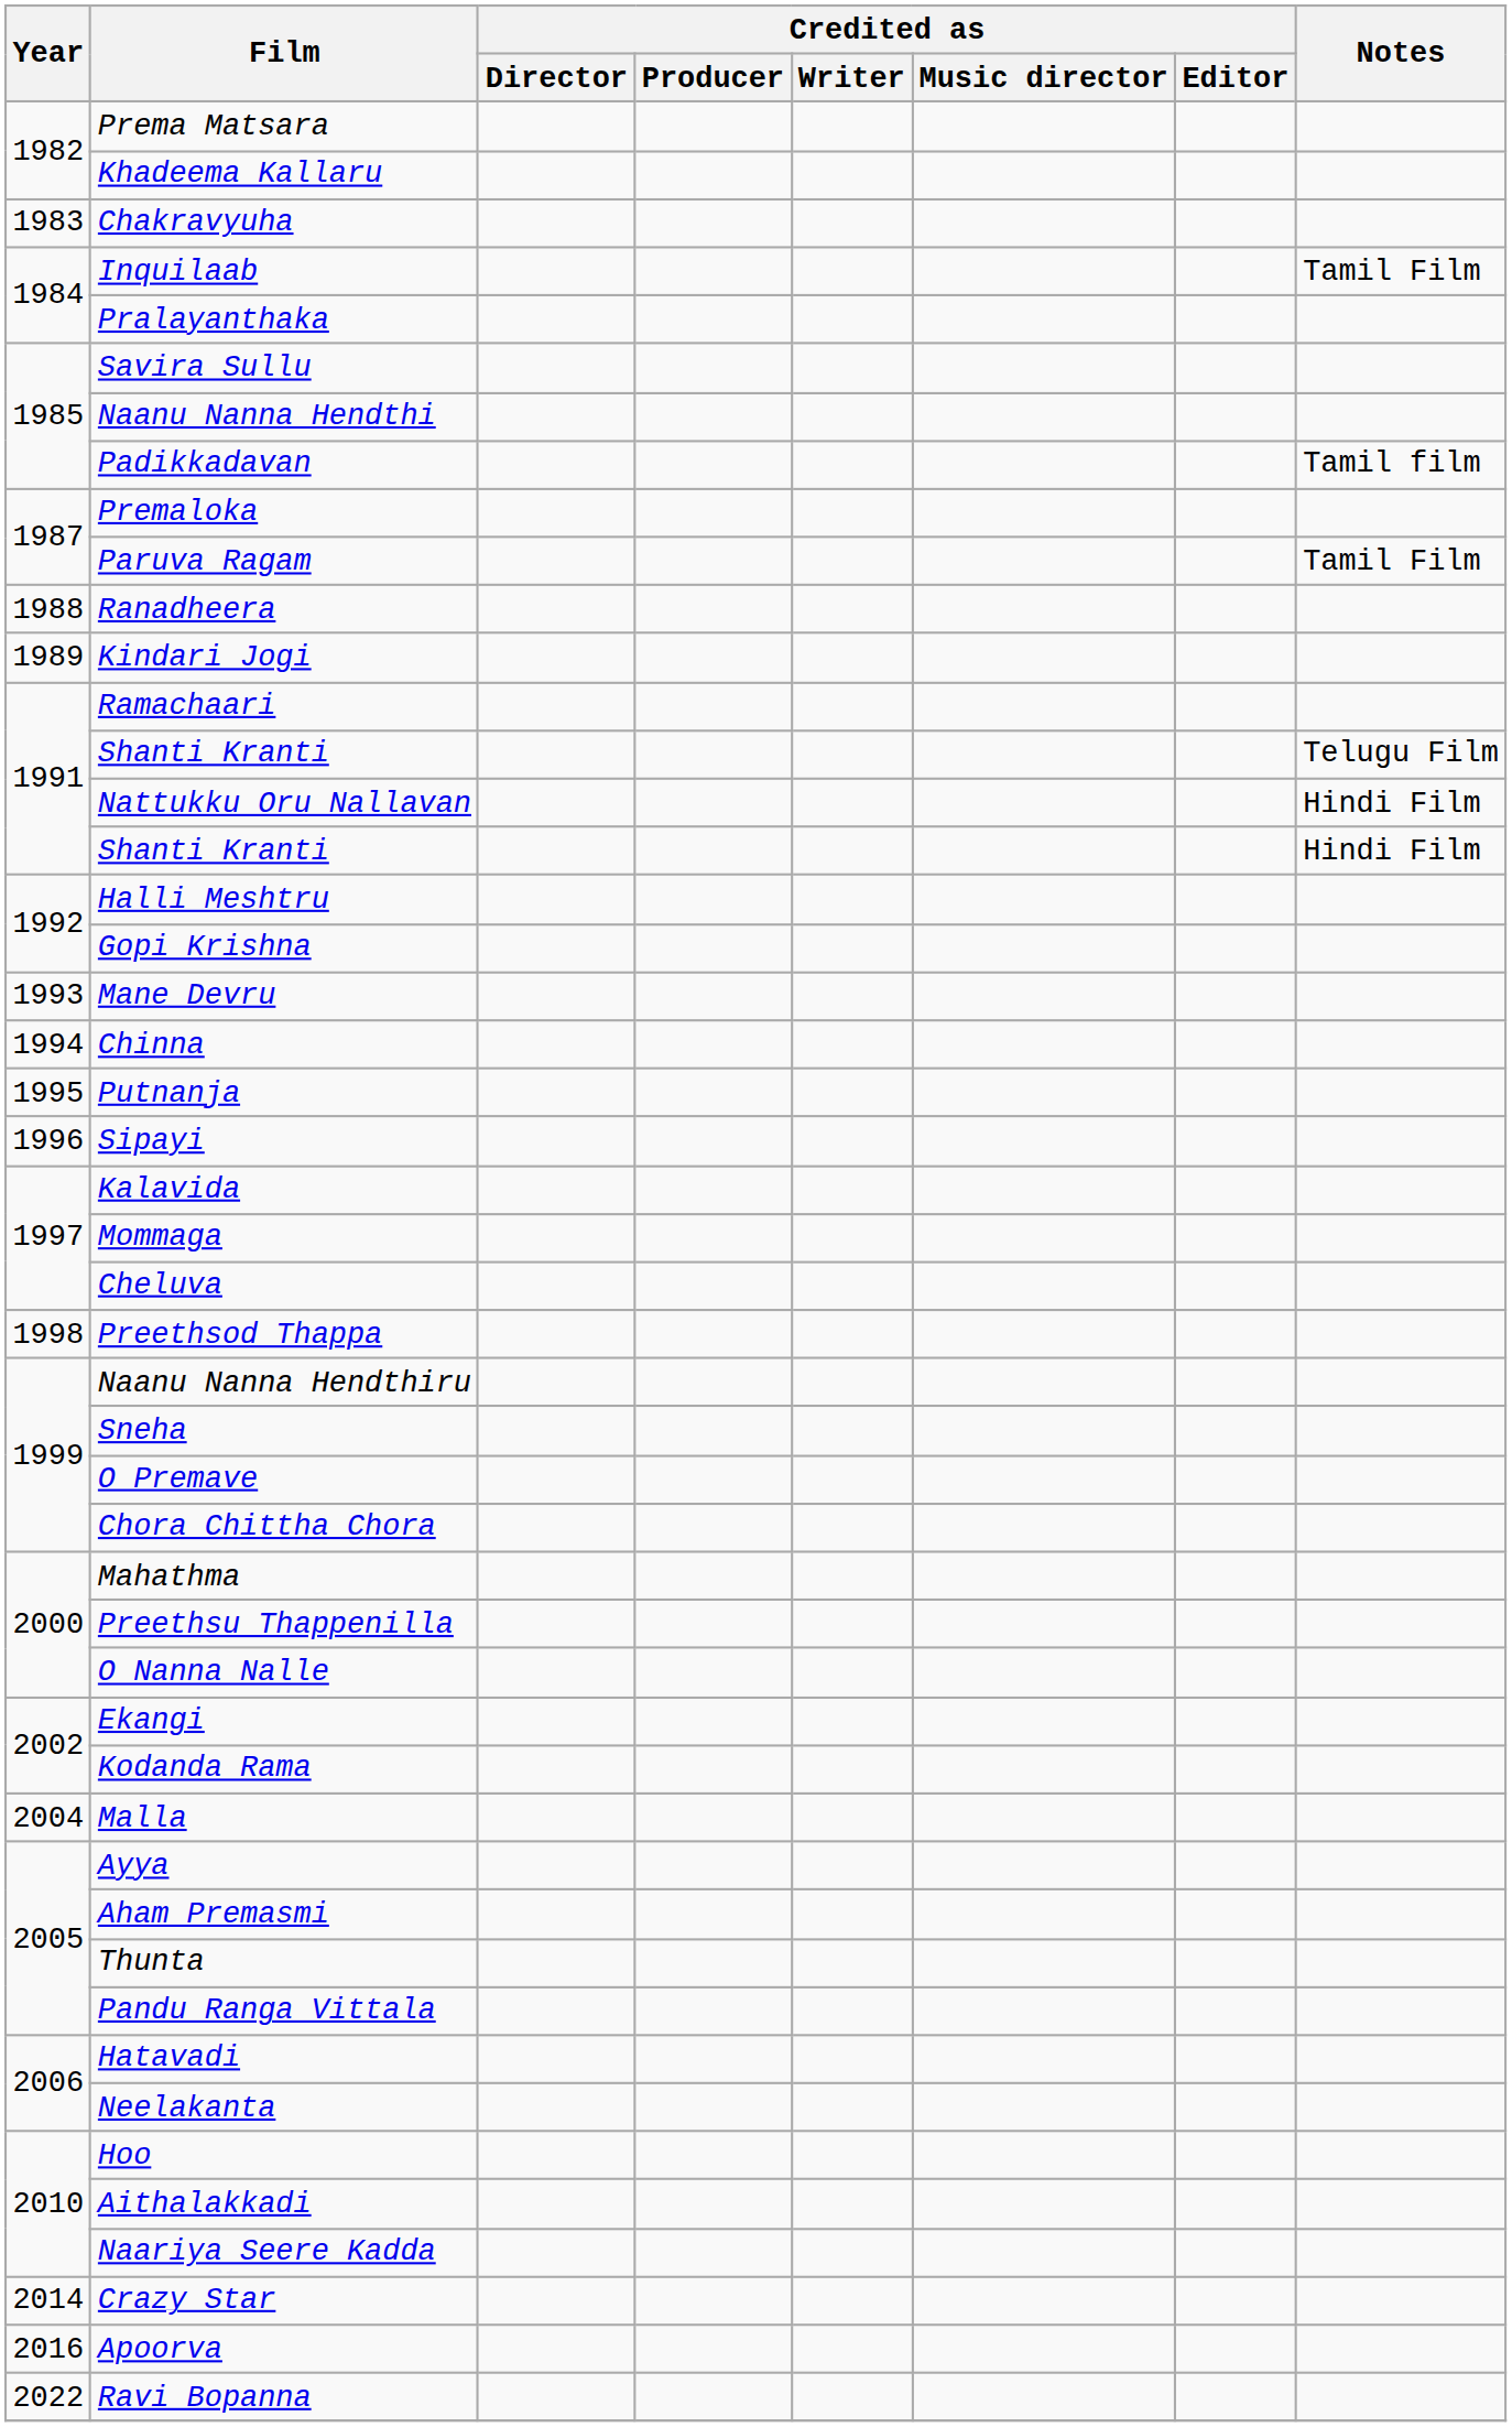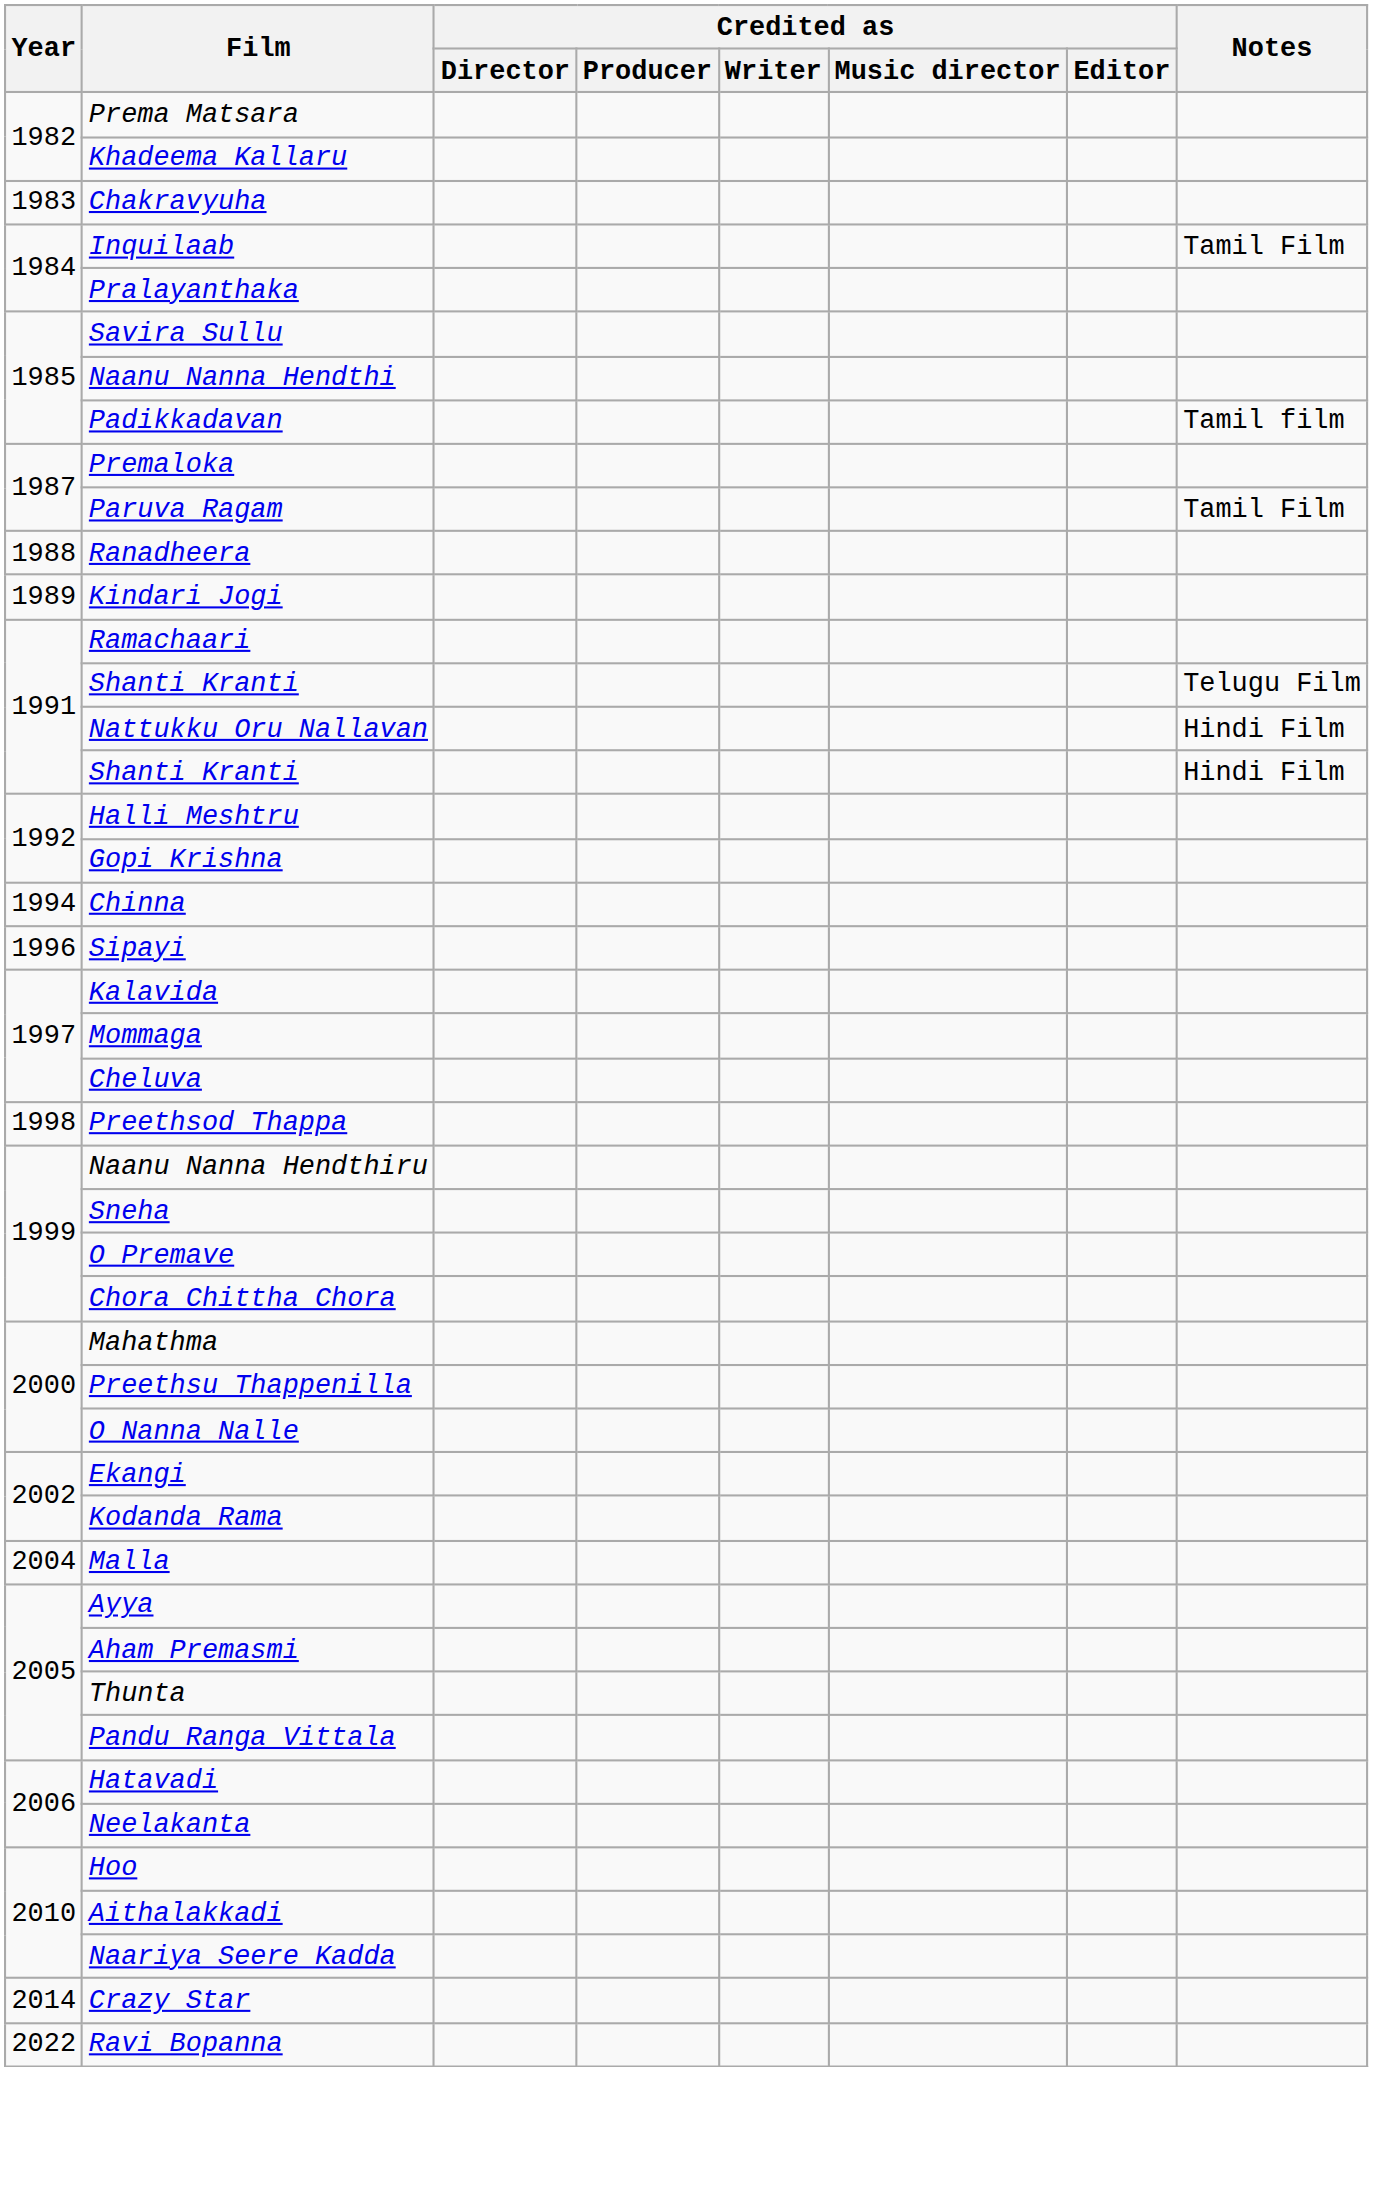 <table class="wikitable sortable">
 <tr>
 <th rowspan="2">Year</th>
 <th rowspan="2">Film</th>
 <th colspan="5">Credited as</th>
 <th rowspan="2" class="unsortable">Notes</th>
 </tr>
 <tr>
 <th>Director</th>
 <th>Producer</th>
 <th>Writer</th>
 <th>Music director</th>
 <th>Editor</th>
 </tr>
 <tr>
 <td rowspan="2">1982</td>
 <td><em>Prema Matsara</em></td>
 <td></td>
 <td></td>
 <td></td>
 <td></td>
 <td></td>
 <td></td>
 </tr>
 <tr>
 <td><em><a href='#'>Khadeema Kallaru</a></em></td>
 <td></td>
 <td></td>
 <td></td>
 <td></td>
 <td></td>
 <td></td>
 </tr>
 <tr>
 <td>1983</td>
 <td><a href='#'><em>Chakravyuha</em></a></td>
 <td></td>
 <td></td>
 <td></td>
 <td></td>
 <td></td>
 <td></td>
 </tr>
 <tr>
 <td rowspan="2">1984</td>
 <td><a href='#'><em>Inquilaab</em></a></td>
 <td></td>
 <td></td>
 <td></td>
 <td></td>
 <td></td>
 <td>Tamil Film</td>
 </tr>
 <tr>
 <td><em><a href='#'>Pralayanthaka</a></em></td>
 <td></td>
 <td></td>
 <td></td>
 <td></td>
 <td></td>
 <td></td>
 </tr>
 <tr>
 <td rowspan="3">1985</td>
 <td><em><a href='#'>Savira Sullu</a></em></td>
 <td></td>
 <td></td>
 <td></td>
 <td></td>
 <td></td>
 <td></td>
 </tr>
 <tr>
 <td><em><a href='#'>Naanu Nanna Hendthi</a></em></td>
 <td></td>
 <td></td>
 <td></td>
 <td></td>
 <td></td>
 <td></td>
 </tr>
 <tr>
 <td><a href='#'><em>Padikkadavan</em></a></td>
 <td></td>
 <td></td>
 <td></td>
 <td></td>
 <td></td>
 <td>Tamil film</td>
 </tr>
 <tr>
 <td rowspan="2">1987</td>
 <td><em><a href='#'>Premaloka</a></em></td>
 <td></td>
 <td></td>
 <td></td>
 <td></td>
 <td></td>
 <td></td>
 </tr>
 <tr>
 <td><a href='#'><em>Paruva Ragam</em></a></td>
 <td></td>
 <td></td>
 <td></td>
 <td></td>
 <td></td>
 <td>Tamil Film</td>
 </tr>
 <tr>
 <td>1988</td>
 <td><em><a href='#'>Ranadheera</a></em></td>
 <td></td>
 <td></td>
 <td></td>
 <td></td>
 <td></td>
 <td></td>
 </tr>
 <tr>
 <td>1989</td>
 <td><em><a href='#'>Kindari Jogi</a></em></td>
 <td></td>
 <td></td>
 <td></td>
 <td></td>
 <td></td>
 <td></td>
 </tr>
 <tr>
 <td rowspan="4">1991</td>
 <td><em><a href='#'>Ramachaari</a></em></td>
 <td></td>
 <td></td>
 <td></td>
 <td></td>
 <td></td>
 <td></td>
 </tr>
 <tr>
 <td><em><a href='#'>Shanti Kranti</a></em></td>
 <td></td>
 <td></td>
 <td></td>
 <td></td>
 <td></td>
 <td>Telugu Film</td>
 </tr>
 <tr>
 <td><em><a href='#'>Nattukku Oru Nallavan</a></em></td>
 <td></td>
 <td></td>
 <td></td>
 <td></td>
 <td></td>
 <td>Hindi Film</td>
 </tr>
 <tr>
 <td><a href='#'><em>Shanti Kranti</em></a></td>
 <td></td>
 <td></td>
 <td></td>
 <td></td>
 <td></td>
 <td>Hindi Film</td>
 </tr>
 <tr>
 <td rowspan="2">1992</td>
 <td><em><a href='#'>Halli Meshtru</a></em></td>
 <td></td>
 <td></td>
 <td></td>
 <td></td>
 <td></td>
 <td></td>
 </tr>
 <tr>
 <td><a href='#'><em>Gopi Krishna</em></a></td>
 <td></td>
 <td></td>
 <td></td>
 <td></td>
 <td></td>
 <td></td>
 </tr>
 <tr>
-<td>1993</td>
-<td><em><a href='#'>Mane Devru</a></em></td>
-<td></td>
-<td></td>
-<td></td>
-<td></td>
-<td></td>
-<td></td>
-</tr>
-<tr>
 <td>1994</td>
 <td><a href='#'><em>Chinna</em></a></td>
-<td></td>
-<td></td>
-<td></td>
-<td></td>
-<td></td>
-<td></td>
-</tr>
-<tr>
-<td>1995</td>
-<td><em><a href='#'>Putnanja</a></em></td>
 <td></td>
 <td></td>
 <td></td>
 <td></td>
 <td></td>
 <td></td>
 </tr>
 <tr>
 <td>1996</td>
 <td><em><a href='#'>Sipayi</a></em></td>
 <td></td>
 <td></td>
 <td></td>
 <td></td>
 <td></td>
 <td></td>
 </tr>
 <tr>
 <td rowspan="3">1997</td>
 <td><em><a href='#'>Kalavida</a></em></td>
 <td></td>
 <td></td>
 <td></td>
 <td></td>
 <td></td>
 <td></td>
 </tr>
 <tr>
 <td><em><a href='#'>Mommaga</a></em></td>
 <td></td>
 <td></td>
 <td></td>
 <td></td>
 <td></td>
 <td></td>
 </tr>
 <tr>
 <td><em><a href='#'>Cheluva</a></em></td>
 <td></td>
 <td></td>
 <td></td>
 <td></td>
 <td></td>
 <td></td>
 </tr>
 <tr>
 <td>1998</td>
 <td><em><a href='#'>Preethsod Thappa</a></em></td>
 <td></td>
 <td></td>
 <td></td>
 <td></td>
 <td></td>
 <td></td>
 </tr>
 <tr>
 <td rowspan="4">1999</td>
 <td><em>Naanu Nanna Hendthiru</em></td>
 <td></td>
 <td></td>
 <td></td>
 <td></td>
 <td></td>
 <td></td>
 </tr>
 <tr>
 <td><a href='#'><em>Sneha</em></a></td>
 <td></td>
 <td></td>
 <td></td>
 <td></td>
 <td></td>
 <td></td>
 </tr>
 <tr>
 <td><a href='#'><em>O Premave</em></a></td>
 <td></td>
 <td></td>
 <td></td>
 <td></td>
 <td></td>
 <td></td>
 </tr>
 <tr>
 <td><em><a href='#'>Chora Chittha Chora</a></em></td>
 <td></td>
 <td></td>
 <td></td>
 <td></td>
 <td></td>
 <td></td>
 </tr>
 <tr>
 <td rowspan="3">2000</td>
 <td><em>Mahathma</em></td>
 <td></td>
 <td></td>
 <td></td>
 <td></td>
 <td></td>
 <td></td>
 </tr>
 <tr>
 <td><em><a href='#'>Preethsu Thappenilla</a></em></td>
 <td></td>
 <td></td>
 <td></td>
 <td></td>
 <td></td>
 <td></td>
 </tr>
 <tr>
 <td><em><a href='#'>O Nanna Nalle</a></em></td>
 <td></td>
 <td></td>
 <td></td>
 <td></td>
 <td></td>
 <td></td>
 </tr>
 <tr>
 <td rowspan="2">2002</td>
 <td><em><a href='#'>Ekangi</a></em></td>
 <td></td>
 <td></td>
 <td></td>
 <td></td>
 <td></td>
 <td></td>
 </tr>
 <tr>
 <td><em><a href='#'>Kodanda Rama</a></em></td>
 <td></td>
 <td></td>
 <td></td>
 <td></td>
 <td></td>
 <td></td>
 </tr>
 <tr>
 <td>2004</td>
 <td><a href='#'><em>Malla</em></a></td>
 <td></td>
 <td></td>
 <td></td>
 <td></td>
 <td></td>
 <td></td>
 </tr>
 <tr>
 <td rowspan="4">2005</td>
 <td><a href='#'><em>Ayya</em></a></td>
 <td></td>
 <td></td>
 <td></td>
 <td></td>
 <td></td>
 <td></td>
 </tr>
 <tr>
 <td><em><a href='#'>Aham Premasmi</a></em></td>
 <td></td>
 <td></td>
 <td></td>
 <td></td>
 <td></td>
 <td></td>
 </tr>
 <tr>
 <td><em>Thunta</em></td>
 <td></td>
 <td></td>
 <td></td>
 <td></td>
 <td></td>
 <td></td>
 </tr>
 <tr>
 <td><em><a href='#'>Pandu Ranga Vittala</a></em></td>
 <td></td>
 <td></td>
 <td></td>
 <td></td>
 <td></td>
 <td></td>
 </tr>
 <tr>
 <td rowspan="2">2006</td>
 <td><em><a href='#'>Hatavadi</a></em></td>
 <td></td>
 <td></td>
 <td></td>
 <td></td>
 <td></td>
 <td></td>
 </tr>
 <tr>
 <td><a href='#'><em>Neelakanta</em></a></td>
 <td></td>
 <td></td>
 <td></td>
 <td></td>
 <td></td>
 <td></td>
 </tr>
 <tr>
 <td rowspan="3">2010</td>
 <td><a href='#'><em>Hoo</em></a></td>
 <td></td>
 <td></td>
 <td></td>
 <td></td>
 <td></td>
 <td></td>
 </tr>
 <tr>
 <td><em><a href='#'>Aithalakkadi</a></em></td>
 <td></td>
 <td></td>
 <td></td>
 <td></td>
 <td></td>
 <td></td>
 </tr>
 <tr>
 <td><em><a href='#'>Naariya Seere Kadda</a></em></td>
 <td></td>
 <td></td>
 <td></td>
 <td></td>
 <td></td>
 <td></td>
 </tr>
 <tr>
 <td>2014</td>
 <td><a href='#'><em>Crazy Star</em></a></td>
 <td></td>
 <td></td>
 <td></td>
 <td></td>
 <td></td>
 <td></td>
 </tr>
 <tr>
-<td>2016</td>
-<td><a href='#'><em>Apoorva</em></a></td>
-<td></td>
-<td></td>
-<td></td>
-<td></td>
-<td></td>
-<td></td>
-</tr>
-<tr>
 <td>2022</td>
 <td><em><a href='#'>Ravi Bopanna</a></em></td>
 <td></td>
 <td></td>
 <td></td>
 <td></td>
 <td></td>
 <td></td>
 </tr>
 <tr>
 </tr>
 </table>
